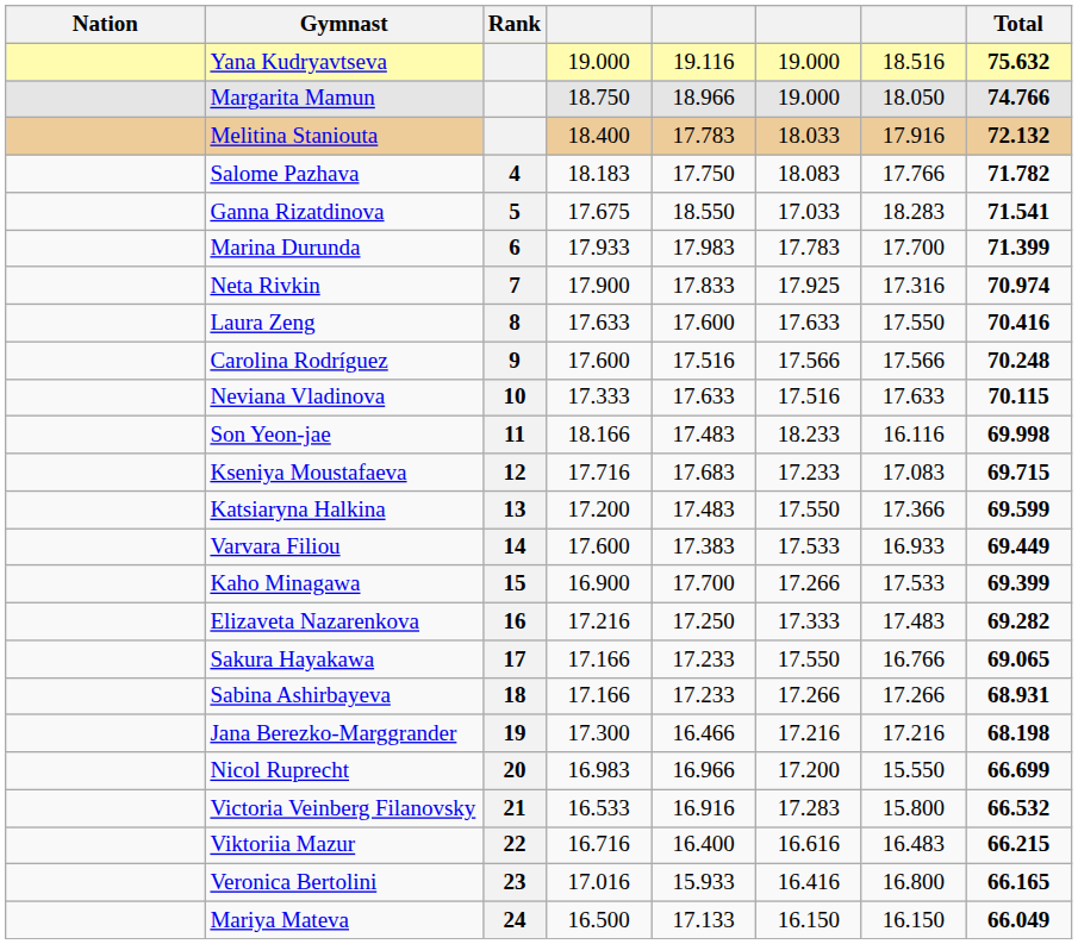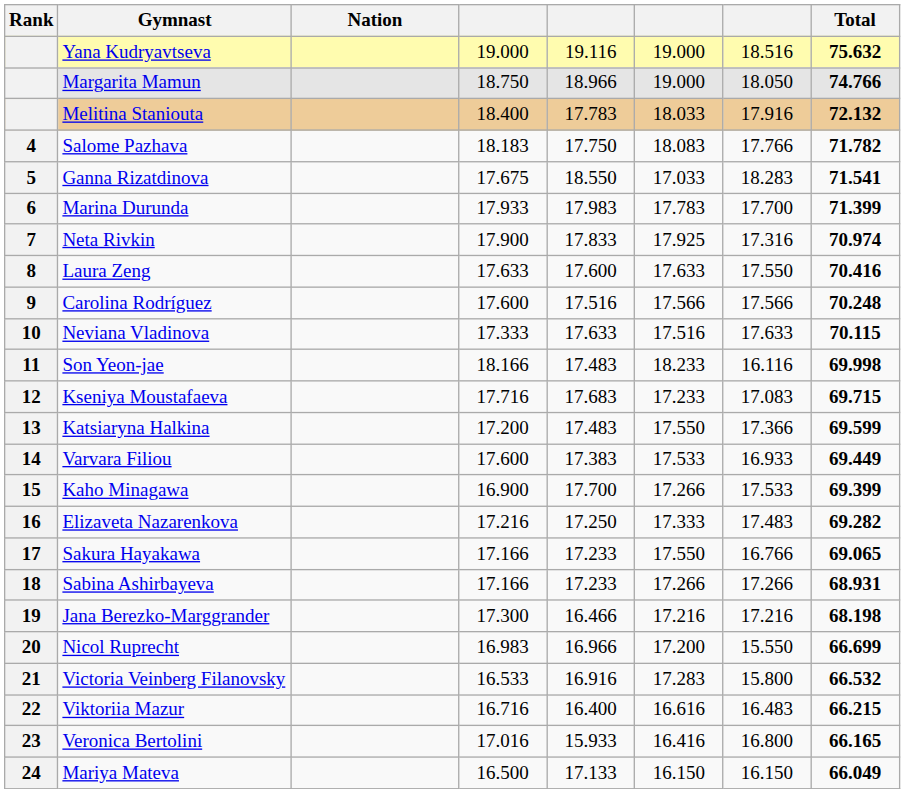 <table class="wikitable sortable" style="text-align:center; font-size:90%">
 <tr>
+<th scope="col" style="width:20px;">Rank</th>
+<th ! scope="col" style="width:170px;">Gymnast</th>
 <th ! scope="col" style="width:120px;">Nation</th>
-<th ! scope="col" style="width:170px;">Gymnast</th>
-<th scope="col" style="width:20px;">Rank</th>
 <th ! scope="col" style="width:60px;"></th>
 <th ! scope="col" style="width:60px;"></th>
 <th ! scope="col" style="width:60px;"></th>
 <th ! scope="col" style="width:60px;"></th>
 <th ! scope="col" style="width:60px;">Total</th>
 </tr>
 <tr bgcolor=fffcaf>
+<th scope=row></th>
+<td align=left><a href='#'>Yana Kudryavtseva</a></td>
 <td style="text-align:left;"></td>
-<td align=left><a href='#'>Yana Kudryavtseva</a></td>
-<th scope=row></th>
 <td>19.000</td>
 <td>19.116</td>
 <td>19.000</td>
 <td>18.516</td>
 <td><strong>75.632</strong></td>
 </tr>
 <tr bgcolor=e5e5e5>
+<th scope=row></th>
+<td align=left><a href='#'>Margarita Mamun</a></td>
 <td style="text-align:left;"></td>
-<td align=left><a href='#'>Margarita Mamun</a></td>
-<th scope=row></th>
 <td>18.750</td>
 <td>18.966</td>
 <td>19.000</td>
 <td>18.050</td>
 <td><strong>74.766</strong></td>
 </tr>
 <tr bgcolor=eecc99>
+<th scope=row></th>
+<td align=left><a href='#'>Melitina Staniouta</a></td>
 <td style="text-align:left;"></td>
-<td align=left><a href='#'>Melitina Staniouta</a></td>
-<th scope=row></th>
 <td>18.400</td>
 <td>17.783</td>
 <td>18.033</td>
 <td>17.916</td>
 <td><strong>72.132</strong></td>
 </tr>
 <tr>
+<th scope=row>4</th>
+<td align=left><a href='#'>Salome Pazhava</a></td>
 <td style="text-align:left;"></td>
-<td align=left><a href='#'>Salome Pazhava</a></td>
-<th scope=row>4</th>
 <td>18.183</td>
 <td>17.750</td>
 <td>18.083</td>
 <td>17.766</td>
 <td><strong>71.782</strong></td>
 </tr>
 <tr>
+<th scope=row>5</th>
+<td align=left><a href='#'>Ganna Rizatdinova</a></td>
 <td style="text-align:left;"></td>
-<td align=left><a href='#'>Ganna Rizatdinova</a></td>
-<th scope=row>5</th>
 <td>17.675</td>
 <td>18.550</td>
 <td>17.033</td>
 <td>18.283</td>
 <td><strong>71.541</strong></td>
 </tr>
 <tr>
+<th scope=row>6</th>
+<td align=left><a href='#'>Marina Durunda</a></td>
 <td style="text-align:left;"></td>
-<td align=left><a href='#'>Marina Durunda</a></td>
-<th scope=row>6</th>
 <td>17.933</td>
 <td>17.983</td>
 <td>17.783</td>
 <td>17.700</td>
 <td><strong>71.399</strong></td>
 </tr>
 <tr>
+<th scope=row>7</th>
+<td align=left><a href='#'>Neta Rivkin</a></td>
 <td style="text-align:left;"></td>
-<td align=left><a href='#'>Neta Rivkin</a></td>
-<th scope=row>7</th>
 <td>17.900</td>
 <td>17.833</td>
 <td>17.925</td>
 <td>17.316</td>
 <td><strong>70.974</strong></td>
 </tr>
 <tr>
+<th scope=row>8</th>
+<td align=left><a href='#'>Laura Zeng</a></td>
 <td style="text-align:left;"></td>
-<td align=left><a href='#'>Laura Zeng</a></td>
-<th scope=row>8</th>
 <td>17.633</td>
 <td>17.600</td>
 <td>17.633</td>
 <td>17.550</td>
 <td><strong>70.416</strong></td>
 </tr>
 <tr>
+<th scope=row>9</th>
+<td align=left><a href='#'>Carolina Rodríguez</a></td>
 <td style="text-align:left;"></td>
-<td align=left><a href='#'>Carolina Rodríguez</a></td>
-<th scope=row>9</th>
 <td>17.600</td>
 <td>17.516</td>
 <td>17.566</td>
 <td>17.566</td>
 <td><strong>70.248</strong></td>
 </tr>
 <tr>
+<th scope=row>10</th>
+<td align=left><a href='#'>Neviana Vladinova</a></td>
 <td style="text-align:left;"></td>
-<td align=left><a href='#'>Neviana Vladinova</a></td>
-<th scope=row>10</th>
 <td>17.333</td>
 <td>17.633</td>
 <td>17.516</td>
 <td>17.633</td>
 <td><strong>70.115</strong></td>
 </tr>
 <tr>
+<th scope=row>11</th>
+<td align=left><a href='#'>Son Yeon-jae</a></td>
 <td style="text-align:left;"></td>
-<td align=left><a href='#'>Son Yeon-jae</a></td>
-<th scope=row>11</th>
 <td>18.166</td>
 <td>17.483</td>
 <td>18.233</td>
 <td>16.116</td>
 <td><strong>69.998</strong></td>
 </tr>
 <tr>
+<th scope=row>12</th>
+<td align=left><a href='#'>Kseniya Moustafaeva</a></td>
 <td style="text-align:left;"></td>
-<td align=left><a href='#'>Kseniya Moustafaeva</a></td>
-<th scope=row>12</th>
 <td>17.716</td>
 <td>17.683</td>
 <td>17.233</td>
 <td>17.083</td>
 <td><strong>69.715</strong></td>
 </tr>
 <tr>
+<th scope=row>13</th>
+<td align=left><a href='#'>Katsiaryna Halkina</a></td>
 <td style="text-align:left;"></td>
-<td align=left><a href='#'>Katsiaryna Halkina</a></td>
-<th scope=row>13</th>
 <td>17.200</td>
 <td>17.483</td>
 <td>17.550</td>
 <td>17.366</td>
 <td><strong>69.599</strong></td>
 </tr>
 <tr>
+<th scope=row>14</th>
+<td align=left><a href='#'>Varvara Filiou</a></td>
 <td style="text-align:left;"></td>
-<td align=left><a href='#'>Varvara Filiou</a></td>
-<th scope=row>14</th>
 <td>17.600</td>
 <td>17.383</td>
 <td>17.533</td>
 <td>16.933</td>
 <td><strong>69.449</strong></td>
 </tr>
 <tr>
+<th scope=row>15</th>
+<td align=left><a href='#'>Kaho Minagawa</a></td>
 <td style="text-align:left;"></td>
-<td align=left><a href='#'>Kaho Minagawa</a></td>
-<th scope=row>15</th>
 <td>16.900</td>
 <td>17.700</td>
 <td>17.266</td>
 <td>17.533</td>
 <td><strong>69.399</strong></td>
 </tr>
 <tr>
+<th scope=row>16</th>
+<td align=left><a href='#'>Elizaveta Nazarenkova</a></td>
 <td style="text-align:left;"></td>
-<td align=left><a href='#'>Elizaveta Nazarenkova</a></td>
-<th scope=row>16</th>
 <td>17.216</td>
 <td>17.250</td>
 <td>17.333</td>
 <td>17.483</td>
 <td><strong>69.282</strong></td>
 </tr>
 <tr>
+<th scope=row>17</th>
+<td align=left><a href='#'>Sakura Hayakawa</a></td>
 <td style="text-align:left;"></td>
-<td align=left><a href='#'>Sakura Hayakawa</a></td>
-<th scope=row>17</th>
 <td>17.166</td>
 <td>17.233</td>
 <td>17.550</td>
 <td>16.766</td>
 <td><strong>69.065</strong></td>
 </tr>
 <tr>
+<th scope=row>18</th>
+<td align=left><a href='#'>Sabina Ashirbayeva</a></td>
 <td style="text-align:left;"></td>
-<td align=left><a href='#'>Sabina Ashirbayeva</a></td>
-<th scope=row>18</th>
 <td>17.166</td>
 <td>17.233</td>
 <td>17.266</td>
 <td>17.266</td>
 <td><strong>68.931</strong></td>
 </tr>
 <tr>
+<th scope=row>19</th>
+<td align=left><a href='#'>Jana Berezko-Marggrander</a></td>
 <td style="text-align:left;"></td>
-<td align=left><a href='#'>Jana Berezko-Marggrander</a></td>
-<th scope=row>19</th>
 <td>17.300</td>
 <td>16.466</td>
 <td>17.216</td>
 <td>17.216</td>
 <td><strong>68.198</strong></td>
 </tr>
 <tr>
+<th scope=row>20</th>
+<td align=left><a href='#'>Nicol Ruprecht</a></td>
 <td style="text-align:left;"></td>
-<td align=left><a href='#'>Nicol Ruprecht</a></td>
-<th scope=row>20</th>
 <td>16.983</td>
 <td>16.966</td>
 <td>17.200</td>
 <td>15.550</td>
 <td><strong>66.699</strong></td>
 </tr>
 <tr>
+<th scope=row>21</th>
+<td align=left><a href='#'>Victoria Veinberg Filanovsky</a></td>
 <td style="text-align:left;"></td>
-<td align=left><a href='#'>Victoria Veinberg Filanovsky</a></td>
-<th scope=row>21</th>
 <td>16.533</td>
 <td>16.916</td>
 <td>17.283</td>
 <td>15.800</td>
 <td><strong>66.532</strong></td>
 </tr>
 <tr>
+<th scope=row>22</th>
+<td align=left><a href='#'>Viktoriia Mazur</a></td>
 <td style="text-align:left;"></td>
-<td align=left><a href='#'>Viktoriia Mazur</a></td>
-<th scope=row>22</th>
 <td>16.716</td>
 <td>16.400</td>
 <td>16.616</td>
 <td>16.483</td>
 <td><strong>66.215</strong></td>
 </tr>
 <tr>
+<th scope=row>23</th>
+<td align=left><a href='#'>Veronica Bertolini</a></td>
 <td style="text-align:left;"></td>
-<td align=left><a href='#'>Veronica Bertolini</a></td>
-<th scope=row>23</th>
 <td>17.016</td>
 <td>15.933</td>
 <td>16.416</td>
 <td>16.800</td>
 <td><strong>66.165</strong></td>
 </tr>
 <tr>
+<th scope=row>24</th>
+<td align=left><a href='#'>Mariya Mateva</a></td>
 <td style="text-align:left;"></td>
-<td align=left><a href='#'>Mariya Mateva</a></td>
-<th scope=row>24</th>
 <td>16.500</td>
 <td>17.133</td>
 <td>16.150</td>
 <td>16.150</td>
 <td><strong>66.049</strong></td>
 </tr>
 </table>
